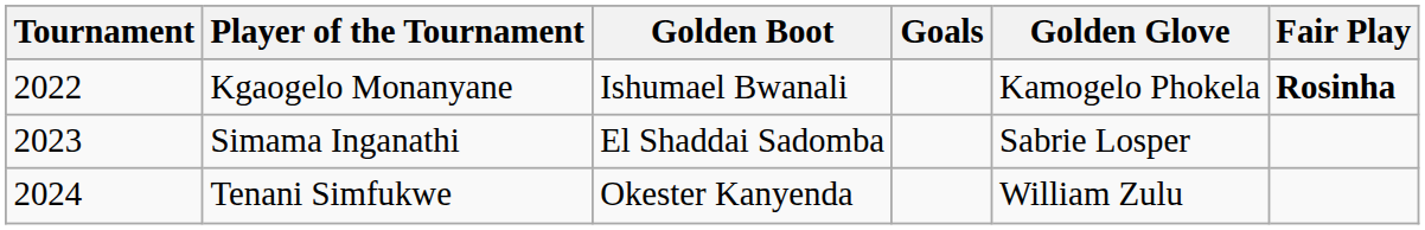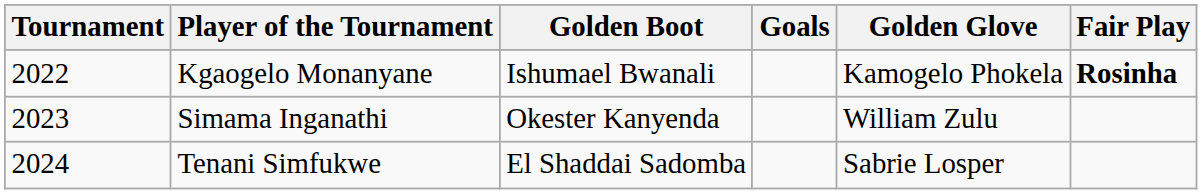 <table class="wikitable">
 <tr>
 <th>Tournament</th>
 <th>Player of the Tournament</th>
 <th>Golden Boot</th>
 <th>Goals</th>
 <th>Golden Glove</th>
 <th>Fair Play</th>
 </tr>
 <tr>
 <td>2022</td>
 <td> Kgaogelo Monanyane</td>
 <td> Ishumael Bwanali</td>
 <td></td>
 <td> Kamogelo Phokela</td>
 <td><strong> Rosinha</strong></td>
 </tr>
 <tr>
 <td>2023</td>
 <td> Simama Inganathi</td>
+<td>Okester Kanyenda</td>
+<td></td>
+<td> William Zulu</td>
+<td></td>
+</tr>
+<tr>
+<td>2024</td>
+<td> Tenani Simfukwe</td>
 <td>El Shaddai Sadomba</td>
 <td></td>
 <td> Sabrie Losper</td>
 <td></td>
 </tr>
-<tr>
-<td>2024</td>
-<td> Tenani Simfukwe</td>
-<td>Okester Kanyenda</td>
-<td></td>
-<td> William Zulu</td>
-<td></td>
-</tr>
 </table>
